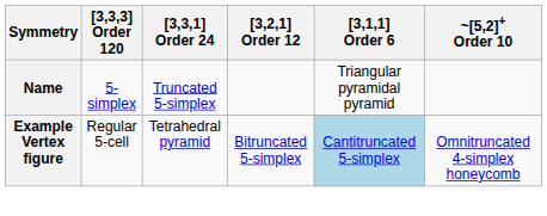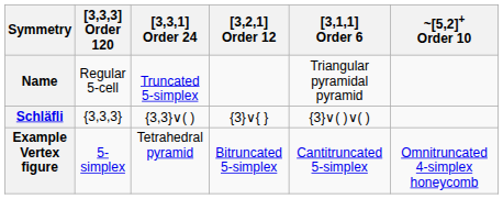 <table class=wikitable width=600>
 <tr>
 <th>Symmetry</th>
 <th>[3,3,3]<br>Order 120</th>
 <th>[3,3,1]<br>Order 24</th>
 <th>[3,2,1]<br>Order 12</th>
 <th>[3,1,1]<br>Order 6</th>
 <th>~[5,2]<sup>+</sup><br>Order 10</th>
 </tr>
 <tr align=center>
 <th>Name</th>
-<td><br><a href='#'>5-simplex</a></td>
+<td>Regular 5-cell</td>
 <td><br><a href='#'>Truncated 5-simplex</a></td>
 <td></td>
 <td>Triangular pyramidal pyramid</td>
 <td></td>
 </tr>
+<tr align=center>
+<th><a href='#'>Schläfli</a></th>
+<td>{3,3,3}</td>
+<td>{3,3}∨( )</td>
+<td>{3}∨{ }</td>
+<td>{3}∨( )∨( )</td>
+<td></td>
+</tr>
 <tr align=center valign=top>
 <th valign=center>Example<br>Vertex<br>figure</th>
-<td>Regular 5-cell</td>
+<td><br><a href='#'>5-simplex</a></td>
 <td>Tetrahedral <a href='#'>pyramid</a></td>
 <td><br><a href='#'>Bitruncated 5-simplex</a></td>
-<td style="background: lightblue;"><br><a href='#'>Cantitruncated 5-simplex</a></td>
+<td><br><a href='#'>Cantitruncated 5-simplex</a></td>
 <td><br><a href='#'>Omnitruncated 4-simplex honeycomb</a></td>
 </tr>
 </table>
